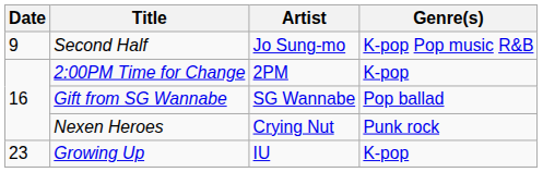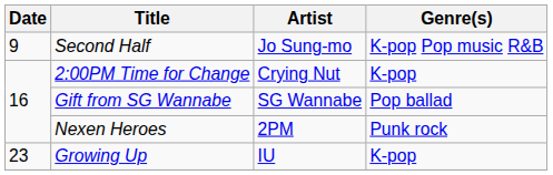 <table class="wikitable" style="text-align: left;">
 <tr>
 <th>Date</th>
 <th>Title</th>
 <th>Artist</th>
 <th>Genre(s)</th>
 </tr>
 <tr>
 <td>9</td>
 <td><em>Second Half</em></td>
 <td><a href='#'>Jo Sung-mo</a></td>
 <td><a href='#'>K-pop</a> <a href='#'>Pop music</a> <a href='#'>R&B</a></td>
 </tr>
 <tr>
 <td rowspan="3">16</td>
 <td><em><a href='#'>2:00PM Time for Change</a></em></td>
-<td><a href='#'>2PM</a></td>
+<td><a href='#'>Crying Nut</a></td>
 <td><a href='#'>K-pop</a></td>
 </tr>
 <tr>
 <td><em><a href='#'>Gift from SG Wannabe</a></em></td>
 <td><a href='#'>SG Wannabe</a></td>
 <td><a href='#'>Pop ballad</a></td>
 </tr>
 <tr>
 <td><em>Nexen Heroes</em></td>
-<td><a href='#'>Crying Nut</a></td>
+<td><a href='#'>2PM</a></td>
 <td><a href='#'>Punk rock</a></td>
 </tr>
 <tr>
 <td rowspan="1">23</td>
 <td><a href='#'><em>Growing Up</em></a></td>
 <td><a href='#'>IU</a></td>
 <td><a href='#'>K-pop</a></td>
 </tr>
 <tr>
 </tr>
 </table>
